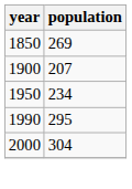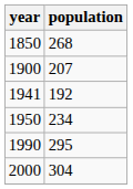 <table class="wikitable">
 <tr>
 <th>year</th>
 <th>population</th>
 </tr>
 <tr>
 <td>1850</td>
-<td>269</td>
+<td>268</td>
 </tr>
 <tr>
 <td>1900</td>
 <td>207</td>
+</tr>
+<tr>
+<td>1941</td>
+<td>192</td>
 </tr>
 <tr>
 <td>1950</td>
 <td>234</td>
 </tr>
 <tr>
 <td>1990</td>
 <td>295</td>
 </tr>
 <tr>
 <td>2000</td>
 <td>304</td>
 </tr>
 <tr>
 </tr>
 </table>
